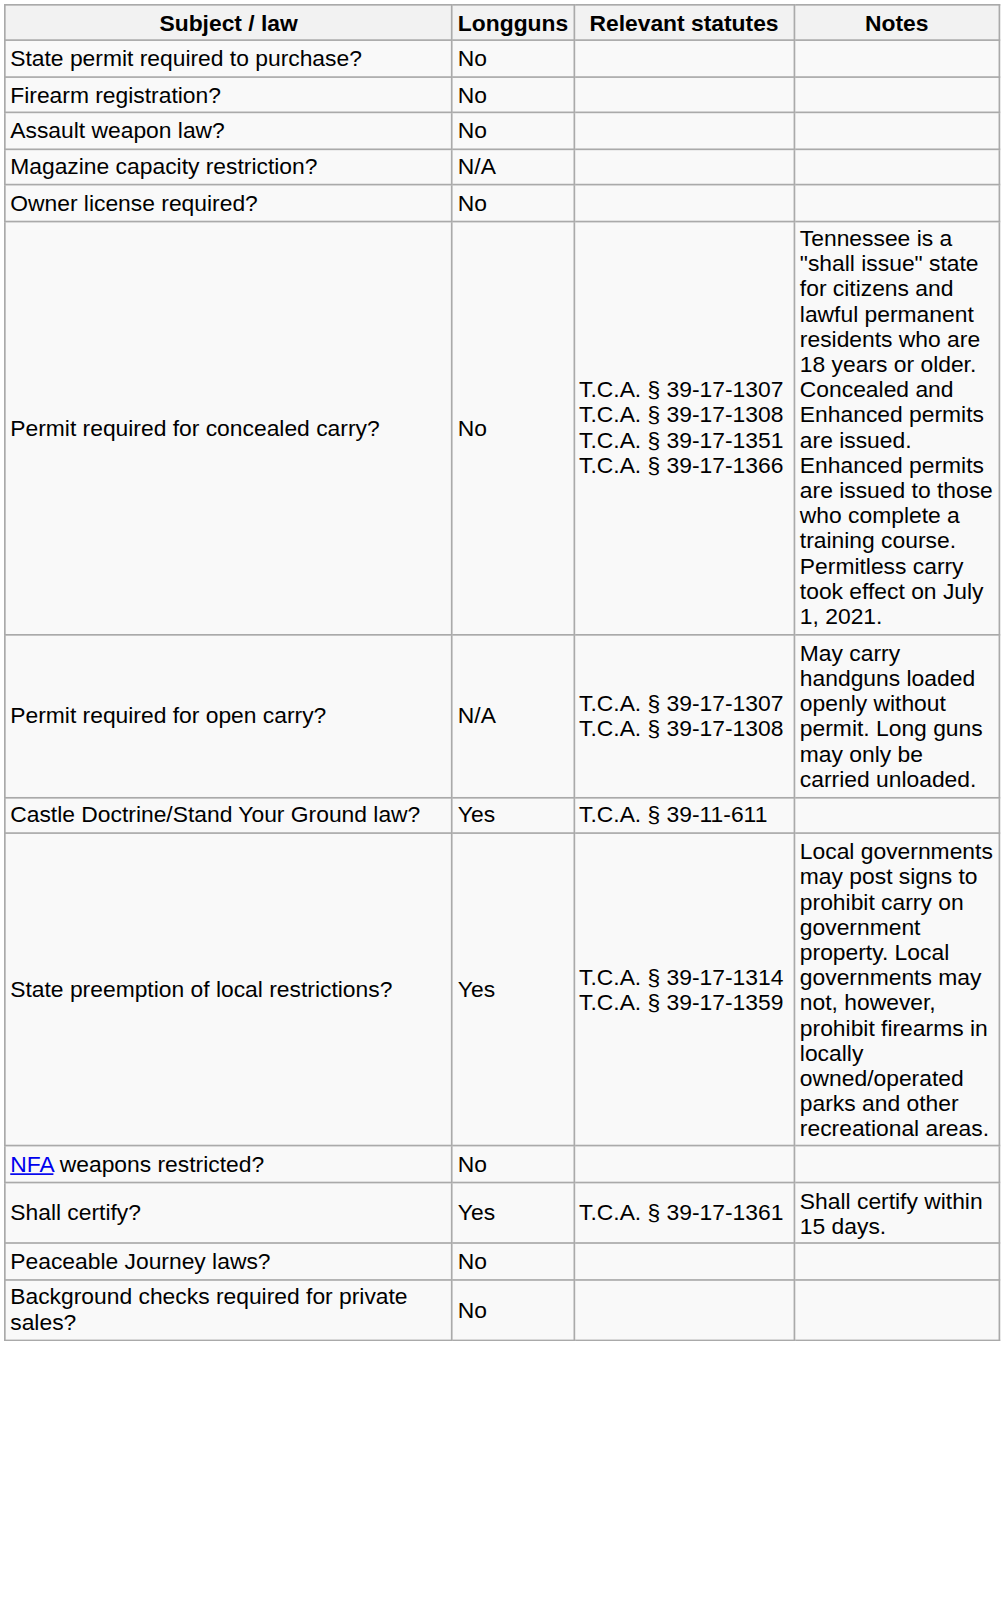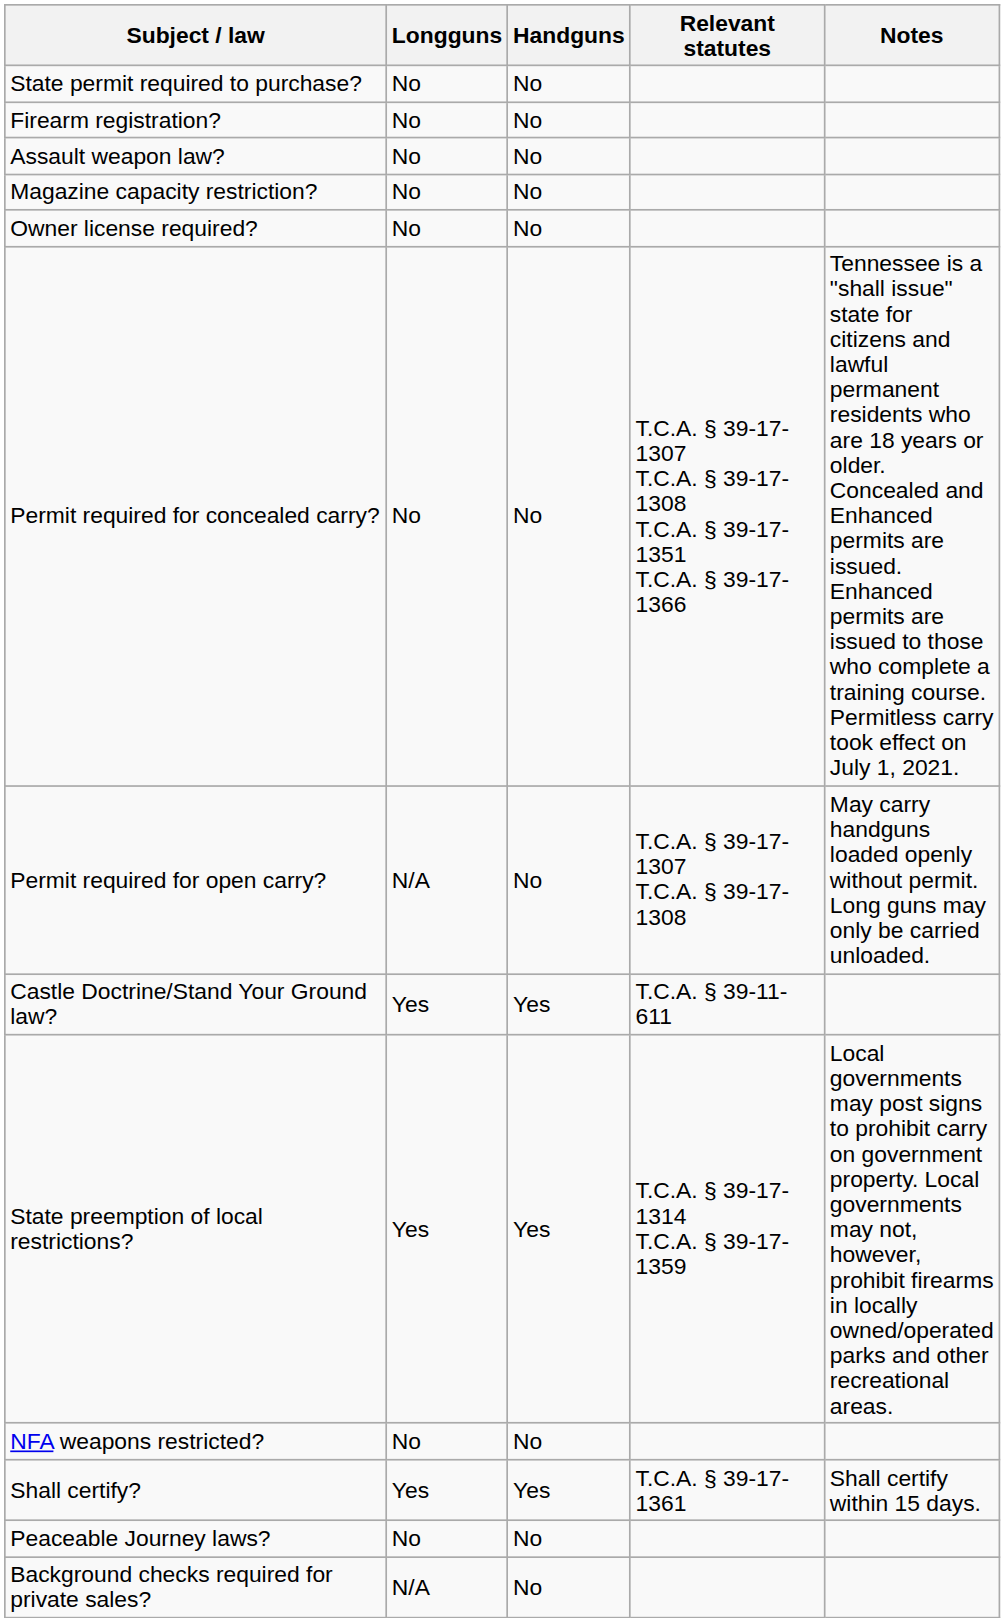 <table class="wikitable" style="font-size:85%; width:95%;">
 <tr>
 <th scope="col" style="width:260px;">Subject / law</th>
 <th scope="col" style="width:50px;">Longguns</th>
+<th scope="col" style="width:50px;">Handguns</th>
 <th scope="col" style="width:125px;">Relevant statutes</th>
 <th>Notes</th>
 </tr>
 <tr>
 <td>State permit required to purchase?</td>
+<td>No</td>
 <td>No</td>
 <td></td>
 <td></td>
 </tr>
 <tr>
 <td>Firearm registration?</td>
 <td>No</td>
+<td>No</td>
 <td></td>
 <td></td>
 </tr>
 <tr>
 <td>Assault weapon law?</td>
 <td>No</td>
+<td>No</td>
 <td></td>
 <td></td>
 </tr>
 <tr>
 <td>Magazine capacity restriction?</td>
-<td>N/A</td>
+<td>No</td>
+<td>No</td>
 <td></td>
 <td></td>
 </tr>
 <tr>
 <td>Owner license required?</td>
+<td>No</td>
 <td>No</td>
 <td></td>
 <td></td>
 </tr>
 <tr>
 <td>Permit required for concealed carry?</td>
 <td>No</td>
+<td>No</td>
 <td>T.C.A. § 39-17-1307<br>T.C.A. § 39-17-1308<br>T.C.A. § 39-17-1351<br>T.C.A. § 39-17-1366</td>
 <td>Tennessee is a "shall issue" state for citizens and lawful permanent residents who are 18 years or older. Concealed and Enhanced permits are issued. Enhanced permits are issued to those who complete a training course.<br>Permitless carry took effect on July 1, 2021.</td>
 </tr>
 <tr>
 <td>Permit required for open carry?</td>
 <td>N/A</td>
+<td>No</td>
 <td>T.C.A. § 39-17-1307<br>T.C.A. § 39-17-1308</td>
 <td>May carry handguns loaded openly without permit. Long guns may only be carried unloaded.</td>
 </tr>
 <tr>
 <td>Castle Doctrine/Stand Your Ground law?</td>
+<td>Yes</td>
 <td>Yes</td>
 <td>T.C.A. § 39-11-611</td>
 <td></td>
 </tr>
 <tr>
 <td>State preemption of local restrictions?</td>
 <td>Yes</td>
+<td>Yes</td>
 <td>T.C.A. § 39-17-1314<br>T.C.A. § 39-17-1359</td>
 <td>Local governments may post signs to prohibit carry on government property. Local governments may not, however, prohibit firearms in locally owned/operated parks and other recreational areas.</td>
 </tr>
 <tr>
 <td><a href='#'>NFA</a> weapons restricted?</td>
+<td>No</td>
 <td>No</td>
 <td></td>
 <td></td>
 </tr>
 <tr>
 <td>Shall certify?</td>
 <td>Yes</td>
+<td>Yes</td>
 <td>T.C.A. § 39-17-1361</td>
 <td>Shall certify within 15 days.</td>
 </tr>
 <tr>
 <td>Peaceable Journey laws?</td>
 <td>No</td>
+<td>No</td>
 <td></td>
 <td></td>
 </tr>
 <tr>
 <td>Background checks required for private sales?</td>
+<td>N/A</td>
 <td>No</td>
 <td></td>
 <td></td>
 </tr>
 </table>
